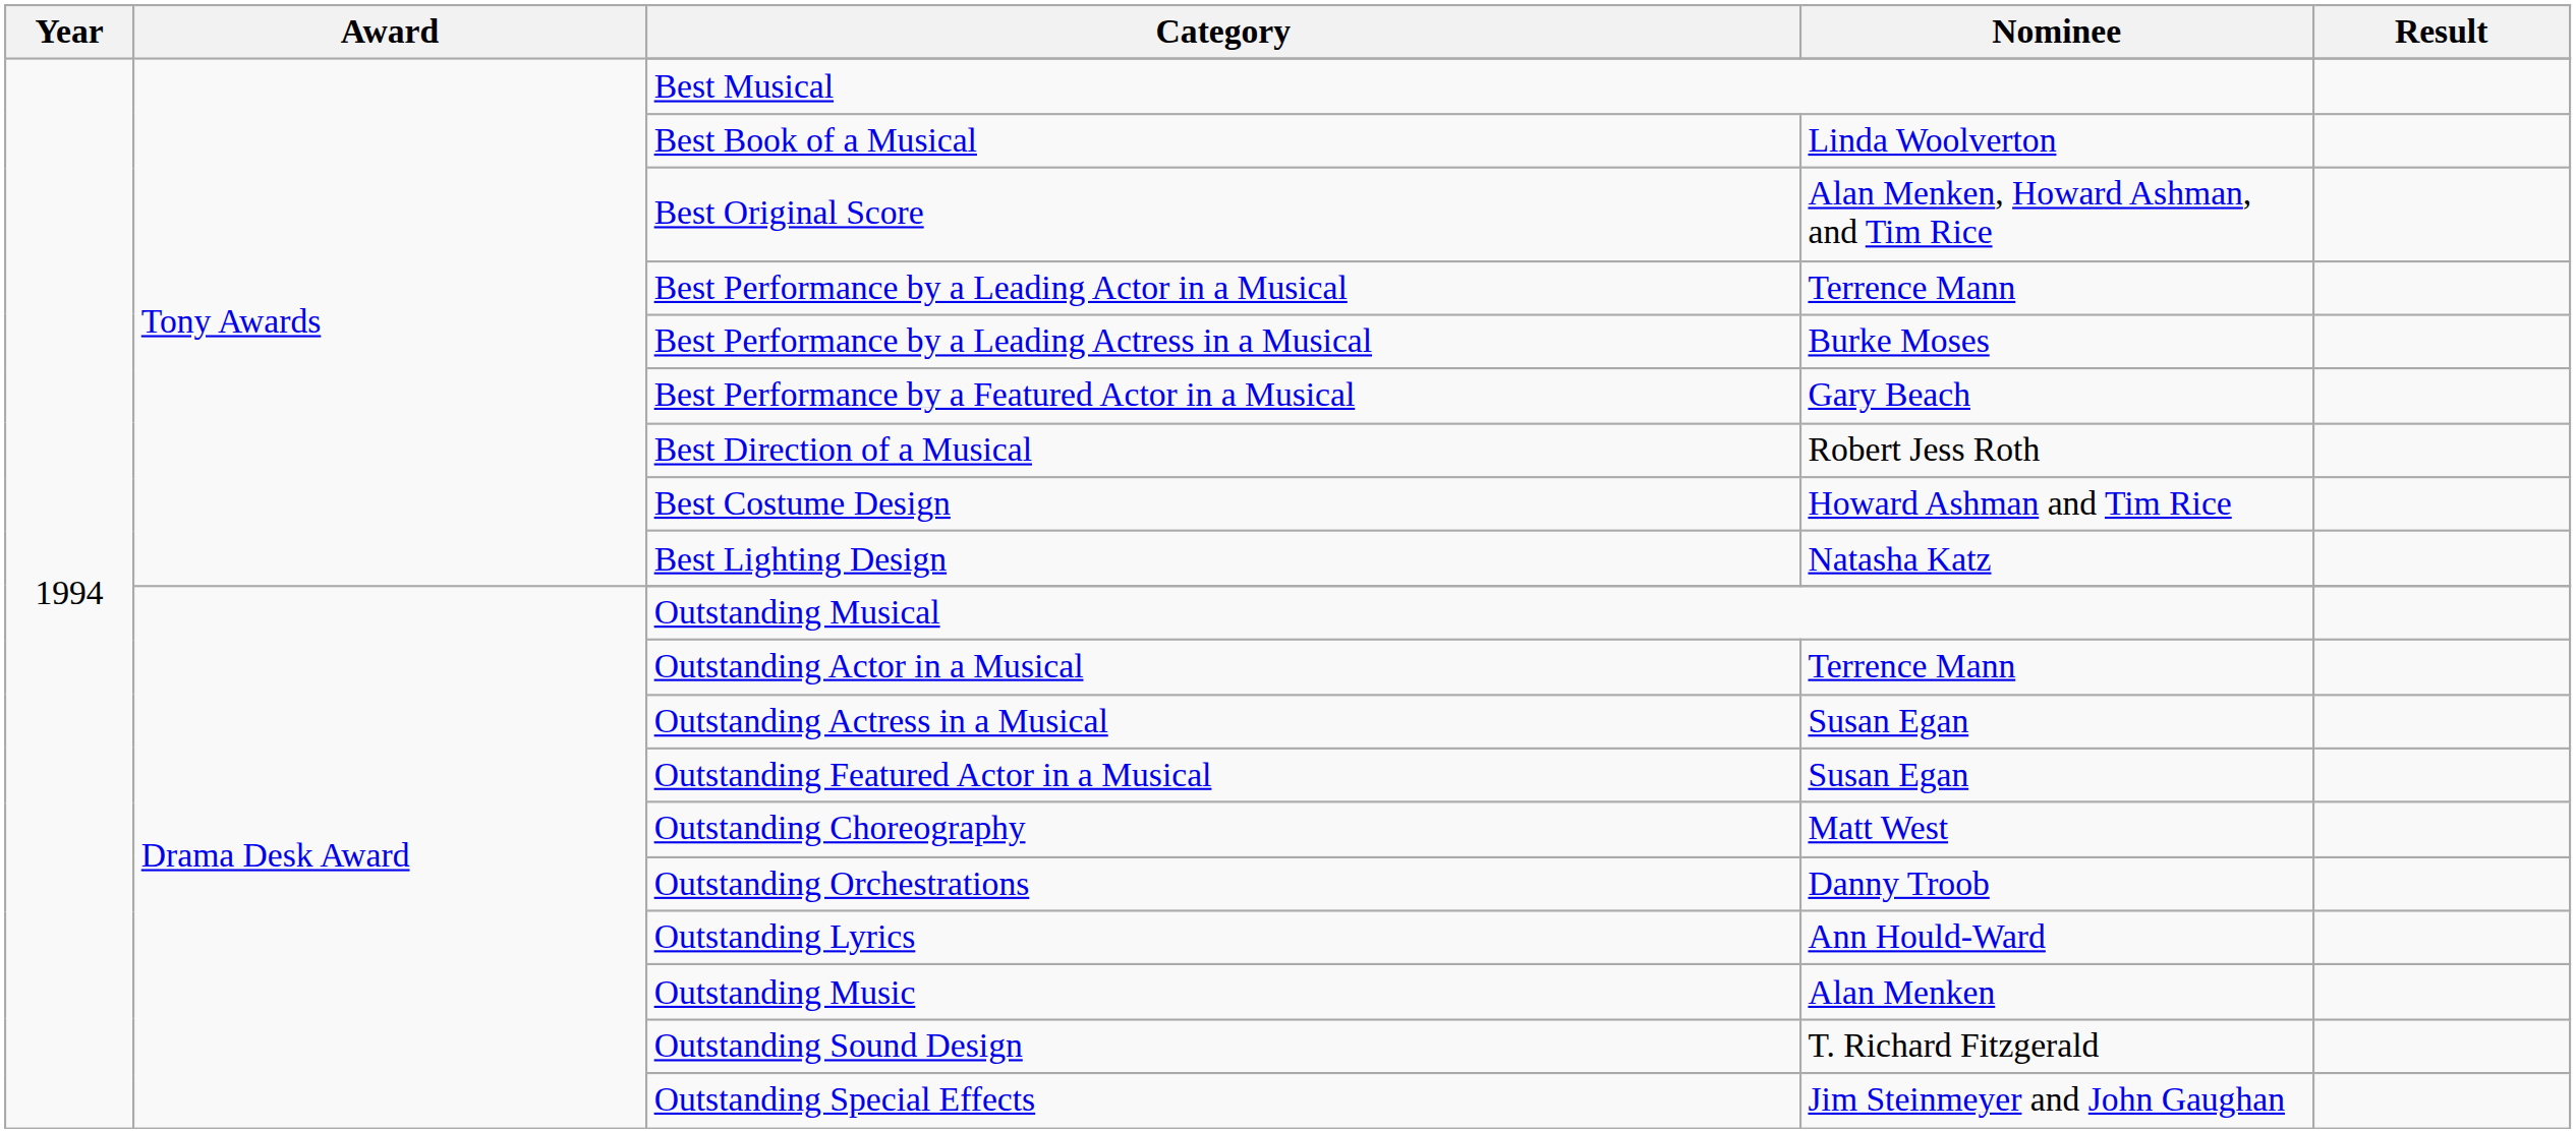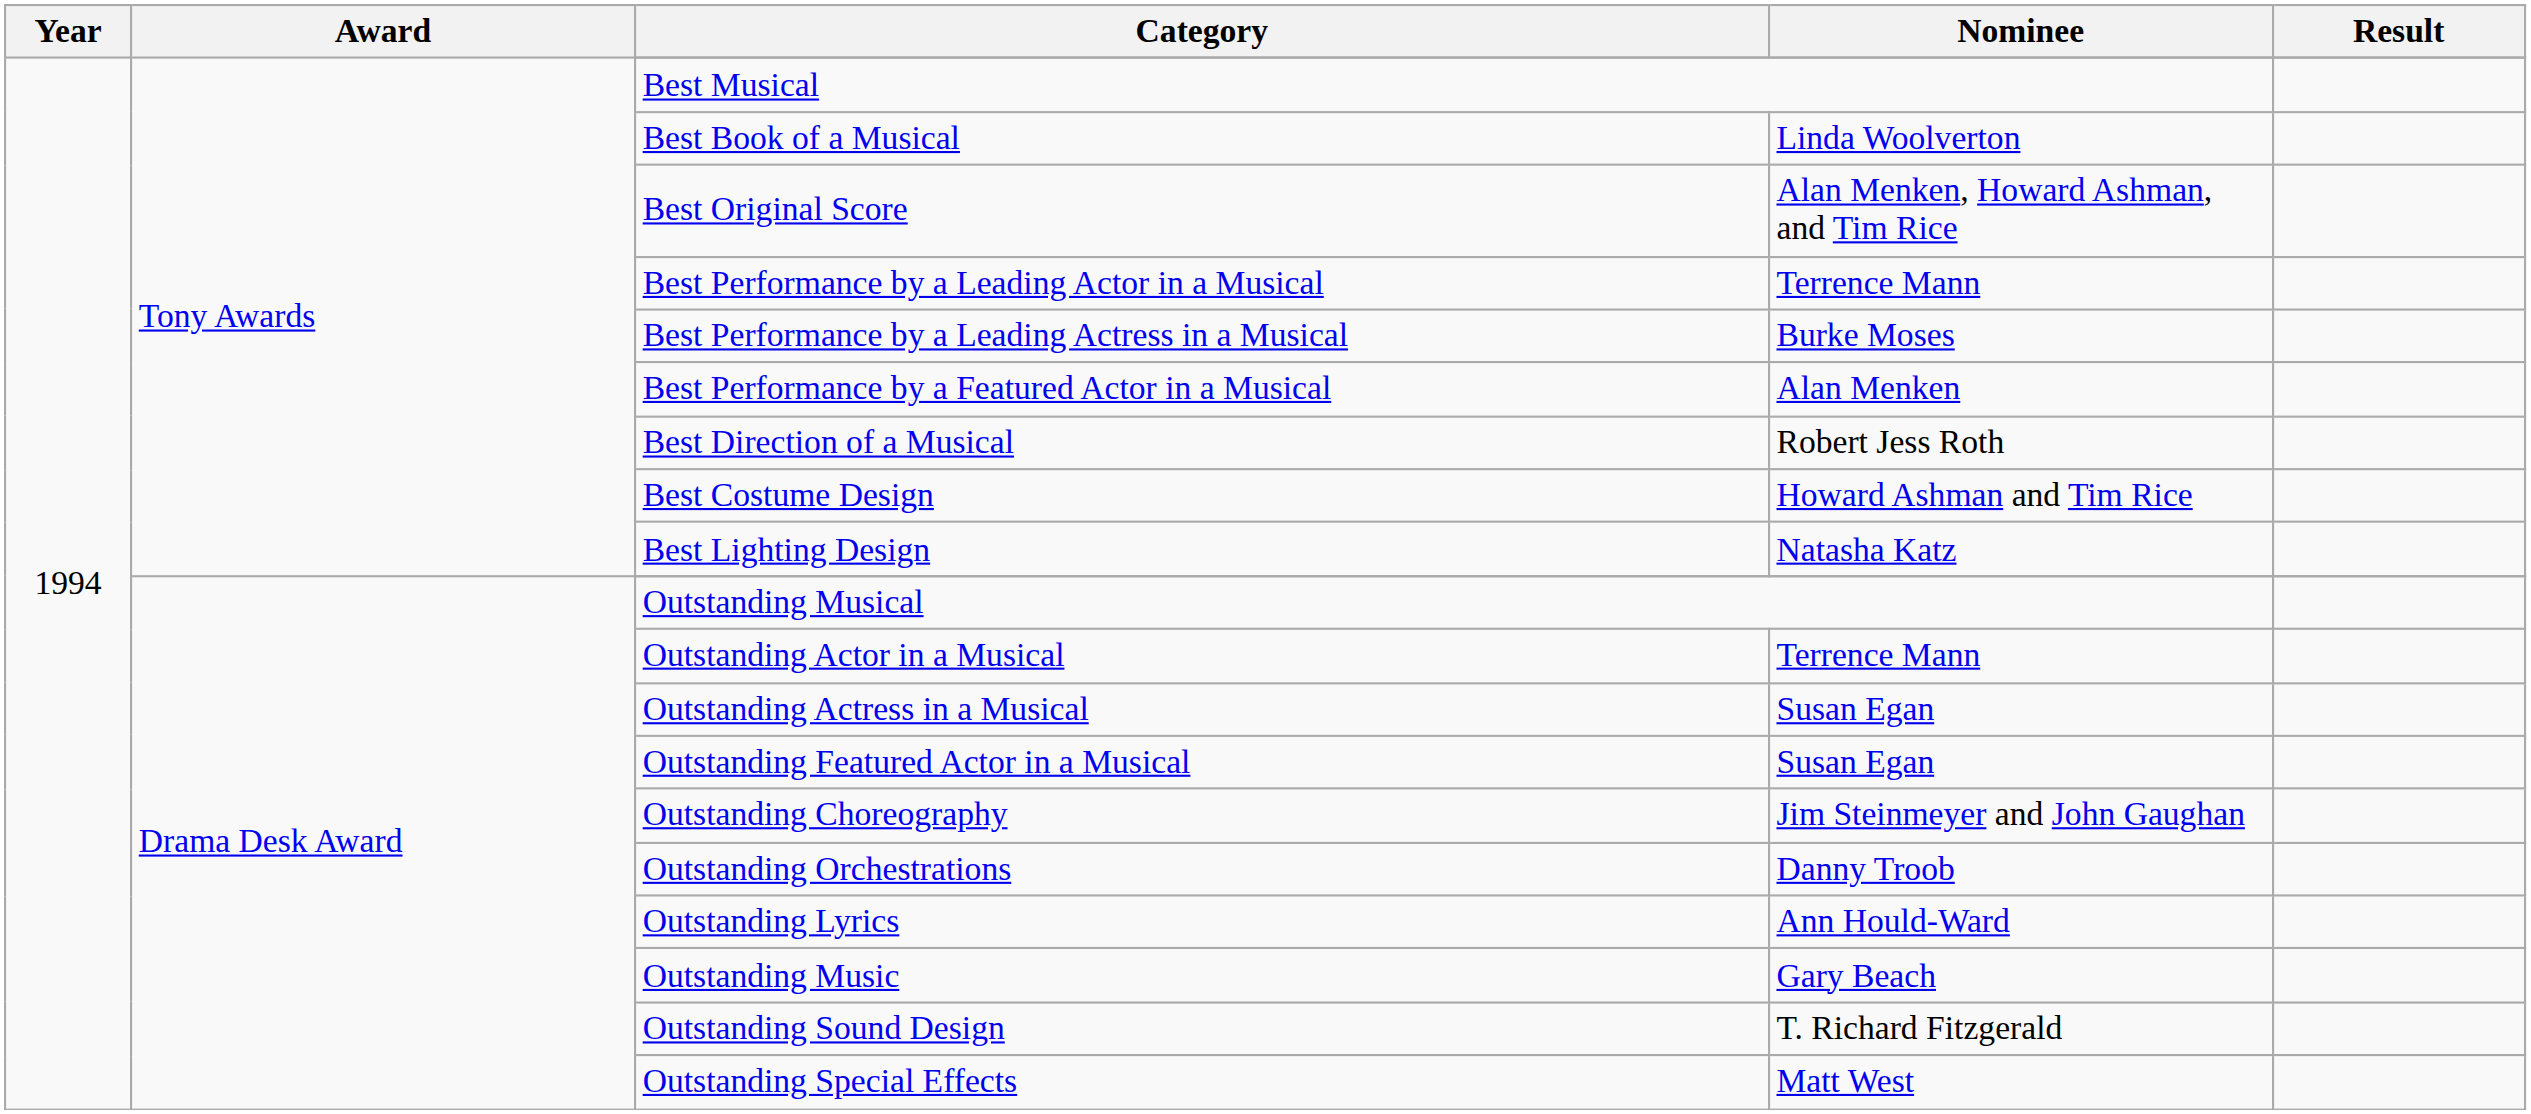 <table class="wikitable" width="95%">
 <tr>
 <th width="5%">Year</th>
 <th width="20%">Award</th>
 <th width="45%">Category</th>
 <th width="20%">Nominee</th>
 <th width="10%">Result</th>
 </tr>
 <tr>
 <td rowspan="21" align="center">1994</td>
 <td rowspan="10"><a href='#'>Tony Awards</a></td>
 </tr>
 <tr>
 <td colspan="2"><a href='#'>Best Musical</a></td>
 <td></td>
 </tr>
 <tr>
 <td><a href='#'>Best Book of a Musical</a></td>
 <td><a href='#'>Linda Woolverton</a></td>
 <td></td>
 </tr>
 <tr>
 <td><a href='#'>Best Original Score</a></td>
 <td><a href='#'>Alan Menken</a>, <a href='#'>Howard Ashman</a>, and <a href='#'>Tim Rice</a></td>
 <td></td>
 </tr>
 <tr>
 <td><a href='#'>Best Performance by a Leading Actor in a Musical</a></td>
 <td><a href='#'>Terrence Mann</a></td>
 <td></td>
 </tr>
 <tr>
 <td><a href='#'>Best Performance by a Leading Actress in a Musical</a></td>
 <td><a href='#'>Burke Moses</a></td>
 <td></td>
 </tr>
 <tr>
 <td><a href='#'>Best Performance by a Featured Actor in a Musical</a></td>
-<td><a href='#'>Gary Beach</a></td>
+<td><a href='#'>Alan Menken</a></td>
 <td></td>
 </tr>
 <tr>
 <td><a href='#'>Best Direction of a Musical</a></td>
 <td>Robert Jess Roth</td>
 <td></td>
 </tr>
 <tr>
 <td><a href='#'>Best Costume Design</a></td>
 <td><a href='#'>Howard Ashman</a> and <a href='#'>Tim Rice</a></td>
 <td></td>
 </tr>
 <tr>
 <td><a href='#'>Best Lighting Design</a></td>
 <td><a href='#'>Natasha Katz</a></td>
 <td></td>
 </tr>
 <tr>
 <td rowspan="11"><a href='#'>Drama Desk Award</a></td>
 </tr>
 <tr>
 <td colspan="2"><a href='#'>Outstanding Musical</a></td>
 <td></td>
 </tr>
 <tr>
 <td><a href='#'>Outstanding Actor in a Musical</a></td>
 <td><a href='#'>Terrence Mann</a></td>
 <td></td>
 </tr>
 <tr>
 <td><a href='#'>Outstanding Actress in a Musical</a></td>
 <td><a href='#'>Susan Egan</a></td>
 <td></td>
 </tr>
 <tr>
 <td><a href='#'>Outstanding Featured Actor in a Musical</a></td>
 <td><a href='#'>Susan Egan</a></td>
 <td></td>
 </tr>
 <tr>
 <td><a href='#'>Outstanding Choreography</a></td>
-<td><a href='#'>Matt West</a></td>
+<td><a href='#'>Jim Steinmeyer</a> and <a href='#'>John Gaughan</a></td>
 <td></td>
 </tr>
 <tr>
 <td><a href='#'>Outstanding Orchestrations</a></td>
 <td><a href='#'>Danny Troob</a></td>
 <td></td>
 </tr>
 <tr>
 <td><a href='#'>Outstanding Lyrics</a></td>
 <td><a href='#'>Ann Hould-Ward</a></td>
 <td></td>
 </tr>
 <tr>
 <td><a href='#'>Outstanding Music</a></td>
-<td><a href='#'>Alan Menken</a></td>
+<td><a href='#'>Gary Beach</a></td>
 <td></td>
 </tr>
 <tr>
 <td><a href='#'>Outstanding Sound Design</a></td>
 <td>T. Richard Fitzgerald</td>
 <td></td>
 </tr>
 <tr>
 <td><a href='#'>Outstanding Special Effects</a></td>
-<td><a href='#'>Jim Steinmeyer</a> and <a href='#'>John Gaughan</a></td>
+<td><a href='#'>Matt West</a></td>
 <td></td>
 </tr>
 </table>
